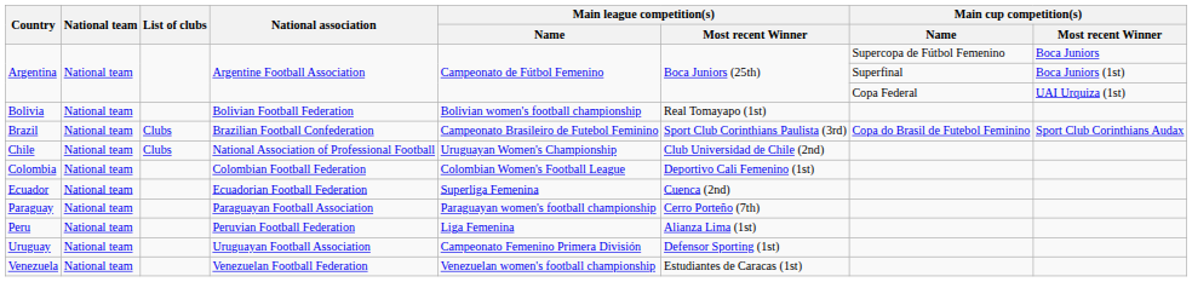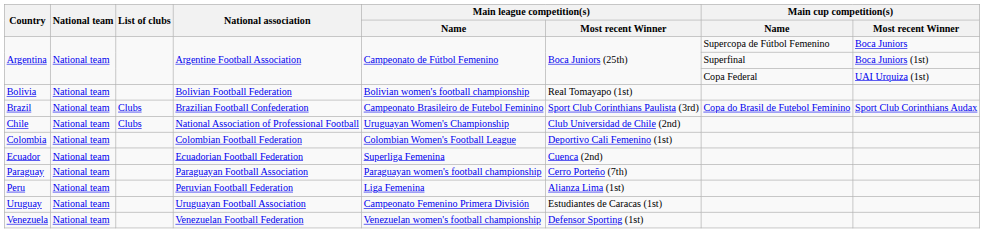 <table class="wikitable sortable">
 <tr>
 <th rowspan="2">Country</th>
 <th rowspan="2">National team</th>
 <th rowspan="2">List of clubs</th>
 <th rowspan="2">National association</th>
 <th colspan="2">Main league competition(s)</th>
 <th colspan="2">Main cup competition(s)</th>
 </tr>
 <tr>
 <th>Name</th>
 <th>Most recent Winner</th>
 <th>Name</th>
 <th>Most recent Winner</th>
 </tr>
 <tr>
 <td rowspan="3"> <a href='#'>Argentina</a></td>
 <td rowspan="3"><a href='#'>National team</a></td>
 <td rowspan="3"></td>
 <td rowspan="3"><a href='#'>Argentine Football Association</a></td>
 <td rowspan="3"><a href='#'>Campeonato de Fútbol Femenino</a></td>
 <td rowspan="3"><a href='#'>Boca Juniors</a> (25th)</td>
 <td>Supercopa de Fútbol Femenino</td>
 <td><a href='#'>Boca Juniors</a><br></td>
 </tr>
 <tr>
 <td>Superfinal</td>
 <td><a href='#'>Boca Juniors</a> (1st)</td>
 </tr>
 <tr>
 <td>Copa Federal</td>
 <td><a href='#'>UAI Urquiza</a> (1st)</td>
 </tr>
 <tr>
 <td> <a href='#'>Bolivia</a></td>
 <td><a href='#'>National team</a></td>
 <td></td>
 <td><a href='#'>Bolivian Football Federation</a></td>
 <td><a href='#'>Bolivian women's football championship</a></td>
 <td>Real Tomayapo (1st)</td>
 <td></td>
 <td></td>
 </tr>
 <tr>
 <td> <a href='#'>Brazil</a></td>
 <td><a href='#'>National team</a></td>
 <td><a href='#'>Clubs</a></td>
 <td><a href='#'>Brazilian Football Confederation</a></td>
 <td><a href='#'>Campeonato Brasileiro de Futebol Feminino</a></td>
 <td><a href='#'>Sport Club Corinthians Paulista</a> (3rd)</td>
 <td><a href='#'>Copa do Brasil de Futebol Feminino</a></td>
 <td><a href='#'>Sport Club Corinthians  Audax</a> <br></td>
 </tr>
 <tr>
 <td> <a href='#'>Chile</a></td>
 <td><a href='#'>National team</a></td>
 <td><a href='#'>Clubs</a></td>
 <td><a href='#'>National Association of Professional Football</a></td>
 <td><a href='#'>Uruguayan Women's Championship</a></td>
 <td><a href='#'>Club Universidad de Chile</a> (2nd)</td>
 <td></td>
 <td></td>
 </tr>
 <tr>
 <td> <a href='#'>Colombia</a></td>
 <td><a href='#'>National team</a></td>
 <td></td>
 <td><a href='#'>Colombian Football Federation</a></td>
 <td><a href='#'>Colombian Women's Football League</a></td>
 <td><a href='#'>Deportivo Cali Femenino</a> (1st)</td>
 <td></td>
 <td></td>
 </tr>
 <tr>
 <td> <a href='#'>Ecuador</a></td>
 <td><a href='#'>National team</a></td>
 <td></td>
 <td><a href='#'>Ecuadorian Football Federation</a></td>
 <td><a href='#'>Superliga Femenina</a></td>
 <td><a href='#'>Cuenca</a> (2nd)</td>
 <td></td>
 <td></td>
 </tr>
 <tr>
 <td> <a href='#'>Paraguay</a></td>
 <td><a href='#'>National team</a></td>
 <td></td>
 <td><a href='#'>Paraguayan Football Association</a></td>
 <td><a href='#'>Paraguayan women's football championship</a></td>
 <td><a href='#'>Cerro Porteño</a> (7th)</td>
 <td></td>
 <td></td>
 </tr>
 <tr>
 <td> <a href='#'>Peru</a></td>
 <td><a href='#'>National team</a></td>
 <td></td>
 <td><a href='#'>Peruvian Football Federation</a></td>
 <td><a href='#'>Liga Femenina</a></td>
 <td><a href='#'>Alianza Lima</a> (1st)</td>
 <td></td>
 <td></td>
 </tr>
 <tr>
 <td> <a href='#'>Uruguay</a></td>
 <td><a href='#'>National team</a></td>
 <td></td>
 <td><a href='#'>Uruguayan Football Association</a></td>
 <td><a href='#'>Campeonato Femenino Primera División</a></td>
-<td><a href='#'>Defensor Sporting</a> (1st)</td>
+<td>Estudiantes de Caracas (1st)</td>
 <td></td>
 <td></td>
 </tr>
 <tr>
 <td> <a href='#'>Venezuela</a></td>
 <td><a href='#'>National team</a></td>
 <td></td>
 <td><a href='#'>Venezuelan Football Federation</a></td>
 <td><a href='#'>Venezuelan women's football championship</a></td>
-<td>Estudiantes de Caracas (1st)</td>
+<td><a href='#'>Defensor Sporting</a> (1st)</td>
 <td></td>
 <td></td>
 </tr>
 </table>
